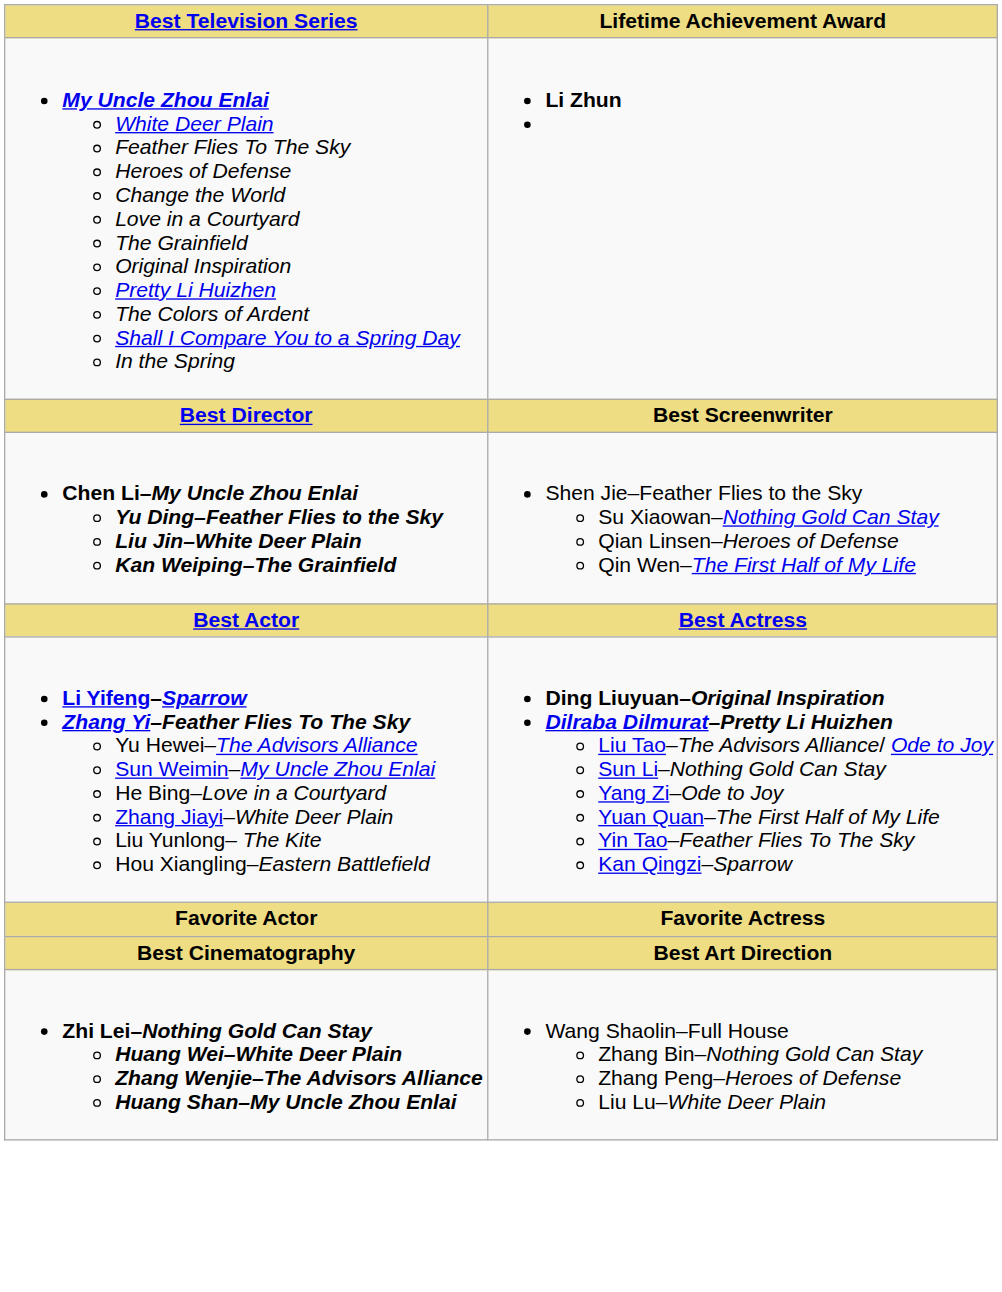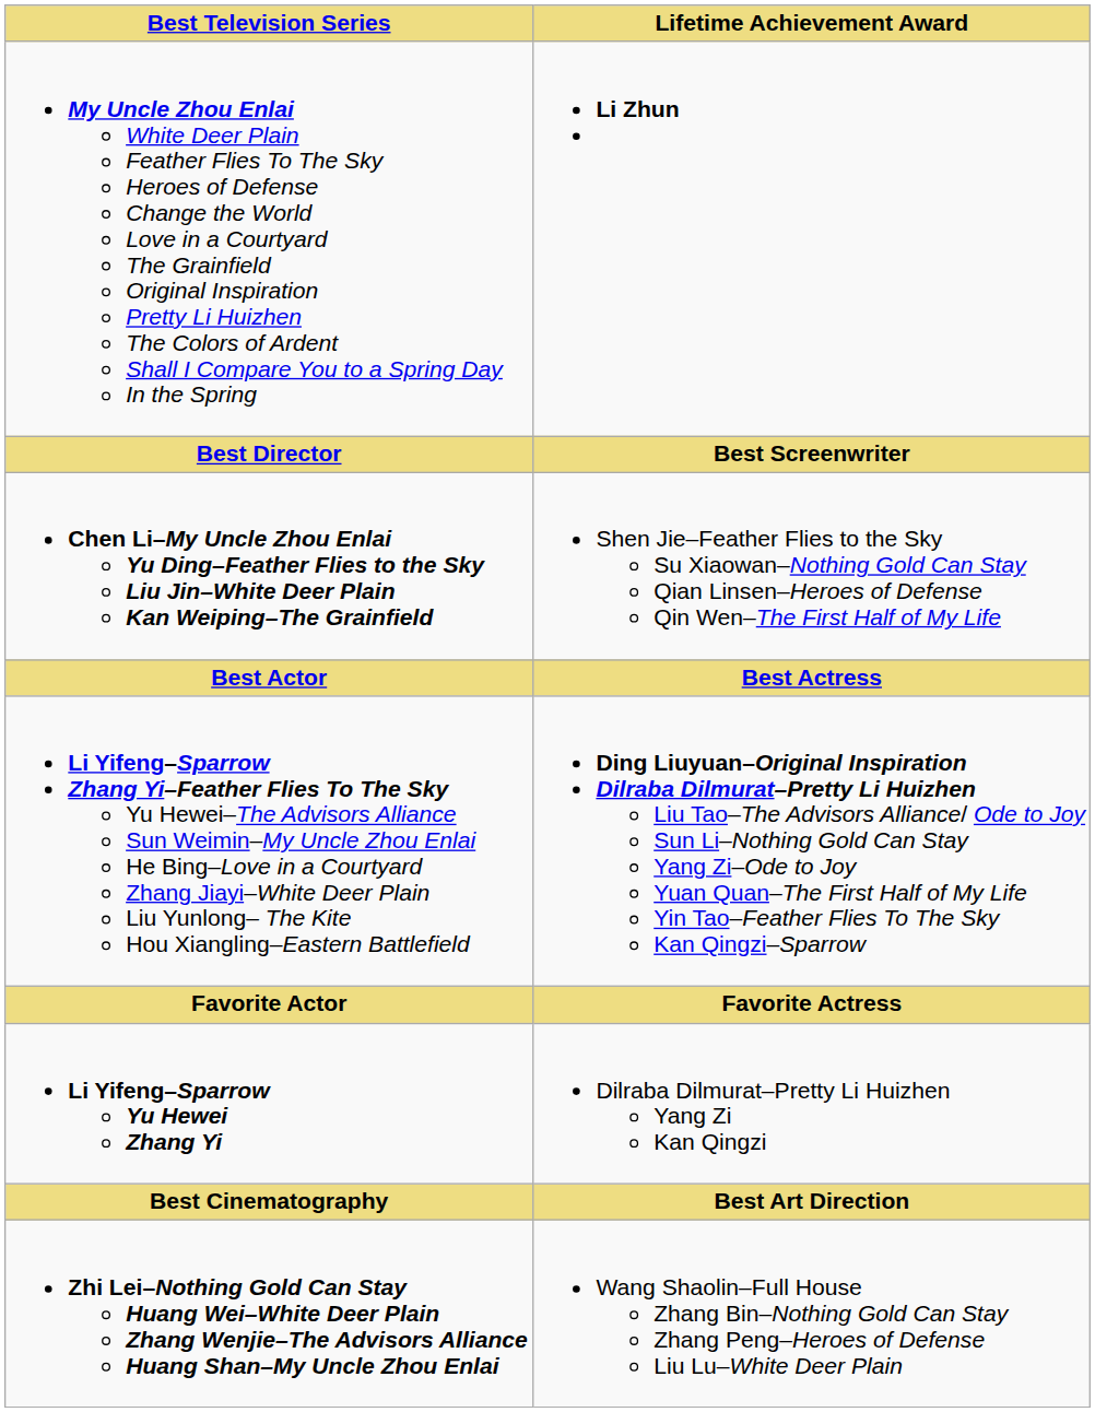 <table class="wikitable">
 <tr>
 <th style="background:#EEDD82; width=50%"><a href='#'>Best Television Series</a></th>
 <th style="background:#EEDD82; width=50%">Lifetime Achievement Award</th>
 </tr>
 <tr>
 <td valign="top"><br><ul><li><strong><em><a href='#'>My Uncle Zhou Enlai</a></em></strong><ul><li><em><a href='#'>White Deer Plain</a></em></li><li><em>Feather Flies To The Sky</em></li><li><em>Heroes of Defense</em></li><li><em>Change the World</em></li><li><em>Love in a Courtyard</em></li><li><em>The Grainfield</em></li><li><em>Original Inspiration</em></li><li><em><a href='#'>Pretty Li Huizhen</a></em></li><li><em>The Colors of Ardent</em></li><li><em><a href='#'>Shall I Compare You to a Spring Day</a></em></li><li><em>In the Spring</em></li></ul></li></ul></td>
 <td valign="top"><br><ul><li><strong>Li Zhun</strong></li><li><strong></strong></li></ul></td>
 </tr>
 <tr>
 <th style="background:#EEDD82; width=50%"><a href='#'>Best Director</a></th>
 <th style="background:#EEDD82; width=50%">Best Screenwriter</th>
 </tr>
 <tr>
 <td valign="top"><br><ul><li><strong>Chen Li–<em>My Uncle Zhou Enlai<strong><em><ul><li>Yu Ding–</em>Feather Flies to the Sky<em></li><li>Liu Jin–</em>White Deer Plain<em></li><li>Kan Weiping–</em>The Grainfield <em></li></ul></li></ul></td>
 <td valign="top"><br><ul><li></strong>Shen Jie–</em>Feather Flies to the Sky</em></strong><ul><li>Su Xiaowan–<em><a href='#'>Nothing Gold Can Stay</a></em></li><li>Qian Linsen–<em>Heroes of Defense</em></li><li>Qin Wen–<em><a href='#'>The First Half of My Life</a></em></li></ul></li></ul></td>
 </tr>
 <tr>
 <th style="background:#EEDD82; width=50%"><a href='#'>Best Actor</a></th>
 <th style="background:#EEDD82; width=50%"><a href='#'>Best Actress</a></th>
 </tr>
 <tr>
 <td valign="top"><br><ul><li><strong><a href='#'>Li Yifeng</a>–<em><a href='#'>Sparrow</a><strong><em></li><li></strong><a href='#'>Zhang Yi</a>–</em>Feather Flies To The Sky </em></strong><ul><li>Yu Hewei–<em><a href='#'>The Advisors Alliance</a></em></li><li><a href='#'>Sun Weimin</a>–<em><a href='#'>My Uncle Zhou Enlai</a></em></li><li>He Bing–<em>Love in a Courtyard</em></li><li><a href='#'>Zhang Jiayi</a>–<em>White Deer Plain</em></li><li>Liu Yunlong–<em>	The Kite</em></li><li>Hou Xiangling–<em>Eastern Battlefield </em></li></ul></li></ul></td>
 <td valign="top"><br><ul><li><strong>Ding Liuyuan–<em>Original Inspiration<strong><em></li><li></strong><a href='#'>Dilraba Dilmurat</a>–</em>Pretty Li Huizhen</em></strong><ul><li><a href='#'>Liu Tao</a>–<em>The Advisors Alliance</em>/ <em><a href='#'>Ode to Joy</a></em></li><li><a href='#'>Sun Li</a>–<em>Nothing Gold Can Stay </em></li><li><a href='#'>Yang Zi</a>–<em>Ode to Joy </em></li><li><a href='#'>Yuan Quan</a>–<em>The First Half of My Life</em></li><li><a href='#'>Yin Tao</a>–<em>Feather Flies To The Sky </em></li><li><a href='#'>Kan Qingzi</a>–<em>Sparrow</em></li></ul></li></ul></td>
 </tr>
 <tr>
 <th style="background:#EEDD82; width=50%">Favorite Actor</th>
 <th style="background:#EEDD82; width=50%">Favorite Actress</th>
 </tr>
 <tr>
+<td valign="top"><br><ul><li><strong>Li Yifeng–<em>Sparrow<strong><em><ul><li>Yu Hewei</li><li>Zhang Yi</li></ul></li></ul></td>
+<td valign="top"><br><ul><li></strong>Dilraba Dilmurat–</em>Pretty Li Huizhen</em></strong><ul><li>Yang Zi</li><li>Kan Qingzi</li></ul></li></ul></td>
+</tr>
+<tr>
 <th style="background:#EEDD82; width=50%">Best Cinematography</th>
 <th style="background:#EEDD82; width=50%">Best Art Direction</th>
 </tr>
 <tr>
 <td valign="top"><br><ul><li><strong>Zhi Lei–<em>Nothing Gold Can Stay<strong><em><ul><li>Huang Wei–</em>White Deer Plain<em></li><li>Zhang Wenjie–</em>The Advisors Alliance<em></li><li>Huang Shan–</em>My Uncle Zhou Enlai<em></li></ul></li></ul></td>
 <td valign="top"><br><ul><li></strong>Wang Shaolin–</em>Full House</em></strong><ul><li>Zhang Bin–<em>Nothing Gold Can Stay</em></li><li>Zhang Peng–<em>Heroes of Defense</em></li><li>Liu Lu–<em>White Deer Plain</em></li></ul></li></ul></td>
 </tr>
 </table>
